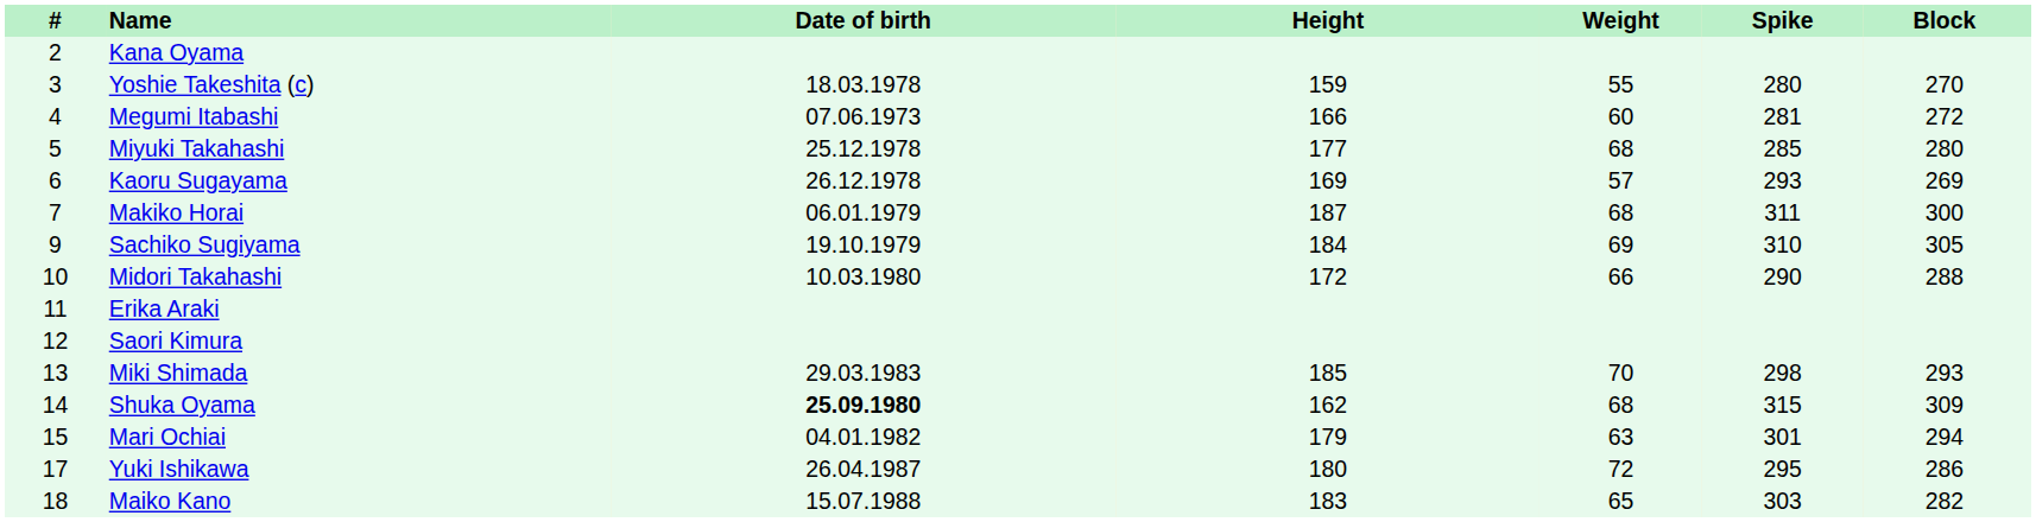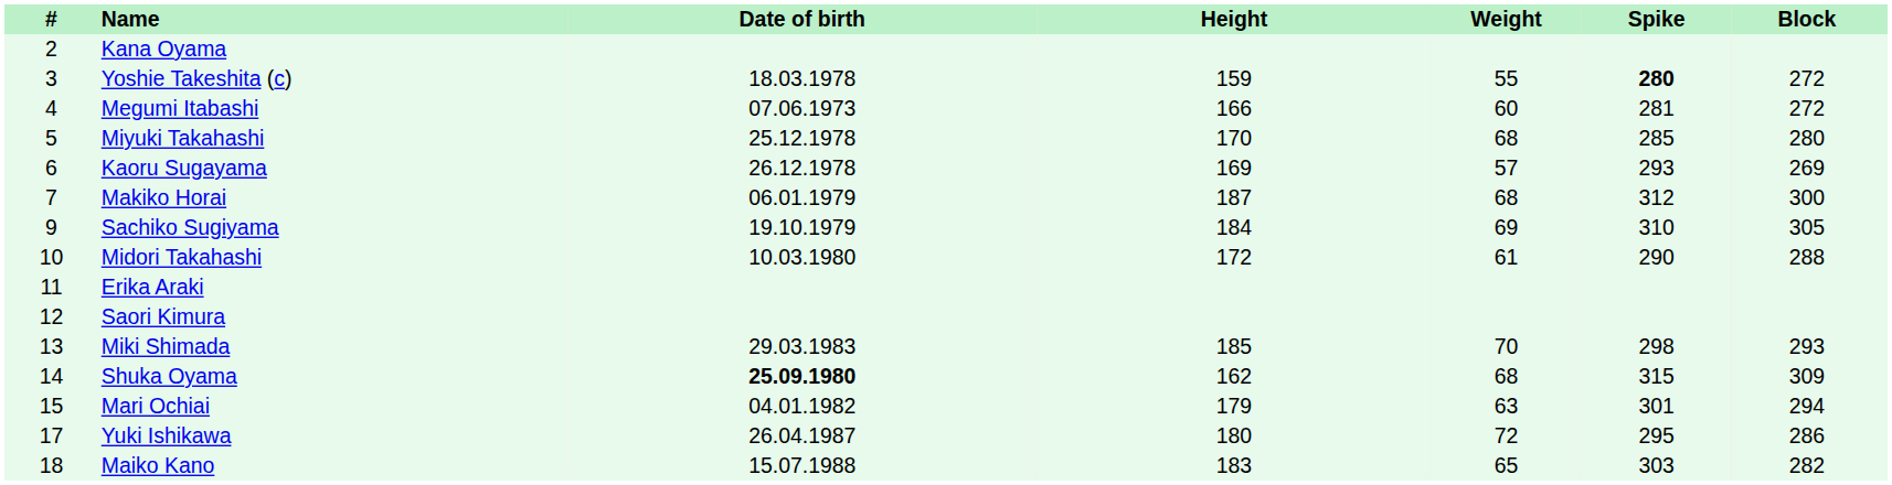 <table border=0 cellpadding=2 cellspacing=0  |- bgcolor=#FFECCE style="text-align:center; font-size:90%;" width=100%>
 <tr bgcolor=#BBF0C9>
 <th width=5%>#</th>
 <th width=25% align=left>Name</th>
 <th width=25%>Date of birth</th>
 <th width=21%>Height</th>
 <th width=8%>Weight</th>
 <th width=8%>Spike</th>
 <th width=8%>Block</th>
 <th></th>
 </tr>
 <tr bgcolor=#E7FAEC>
 <td>2</td>
 <td align=left><a href='#'>Kana Oyama</a></td>
 <td></td>
 <td></td>
 <td></td>
 <td></td>
 <td></td>
 <td></td>
 </tr>
 <tr bgcolor=#E7FAEC>
 <td>3</td>
 <td align=left><a href='#'>Yoshie Takeshita</a> (<a href='#'>c</a>)</td>
 <td>18.03.1978</td>
 <td>159</td>
 <td>55</td>
-<td>280</td>
-<td>270</td>
+<td><strong>280</strong></td>
+<td>272</td>
 <td></td>
 </tr>
 <tr bgcolor=#E7FAEC>
 <td>4</td>
 <td align=left><a href='#'>Megumi Itabashi</a></td>
 <td>07.06.1973</td>
 <td>166</td>
 <td>60</td>
 <td>281</td>
 <td>272</td>
 <td></td>
 </tr>
 <tr bgcolor=#E7FAEC>
 <td>5</td>
 <td align=left><a href='#'>Miyuki Takahashi</a></td>
 <td>25.12.1978</td>
-<td>177</td>
+<td>170</td>
 <td>68</td>
 <td>285</td>
 <td>280</td>
 <td></td>
 </tr>
 <tr bgcolor=#E7FAEC>
 <td>6</td>
 <td align=left><a href='#'>Kaoru Sugayama</a></td>
 <td>26.12.1978</td>
 <td>169</td>
 <td>57</td>
 <td>293</td>
 <td>269</td>
 <td></td>
 </tr>
 <tr bgcolor=#E7FAEC>
 <td>7</td>
 <td align=left><a href='#'>Makiko Horai</a></td>
 <td>06.01.1979</td>
 <td>187</td>
 <td>68</td>
-<td>311</td>
+<td>312</td>
 <td>300</td>
 <td></td>
 </tr>
 <tr bgcolor=#E7FAEC>
 <td>9</td>
 <td align=left><a href='#'>Sachiko Sugiyama</a></td>
 <td>19.10.1979</td>
 <td>184</td>
 <td>69</td>
 <td>310</td>
 <td>305</td>
 <td></td>
 </tr>
 <tr bgcolor=#E7FAEC>
 <td>10</td>
 <td align=left><a href='#'>Midori Takahashi</a></td>
 <td>10.03.1980</td>
 <td>172</td>
-<td>66</td>
+<td>61</td>
 <td>290</td>
 <td>288</td>
 <td></td>
 </tr>
 <tr bgcolor=#E7FAEC>
 <td>11</td>
 <td align=left><a href='#'>Erika Araki</a></td>
 <td></td>
 <td></td>
 <td></td>
 <td></td>
 <td></td>
 <td></td>
 </tr>
 <tr bgcolor=#E7FAEC>
 <td>12</td>
 <td align=left><a href='#'>Saori Kimura</a></td>
 <td></td>
 <td></td>
 <td></td>
 <td></td>
 <td></td>
 <td></td>
 </tr>
 <tr bgcolor=#E7FAEC>
 <td>13</td>
 <td align=left><a href='#'>Miki Shimada</a></td>
 <td>29.03.1983</td>
 <td>185</td>
 <td>70</td>
 <td>298</td>
 <td>293</td>
 <td></td>
 </tr>
 <tr bgcolor=#E7FAEC>
 <td>14</td>
 <td align=left><a href='#'>Shuka Oyama</a></td>
 <td><strong>25.09.1980</strong></td>
 <td>162</td>
 <td>68</td>
 <td>315</td>
 <td>309</td>
 <td></td>
 </tr>
 <tr bgcolor=#E7FAEC>
 <td>15</td>
 <td align=left><a href='#'>Mari Ochiai</a></td>
 <td>04.01.1982</td>
 <td>179</td>
 <td>63</td>
 <td>301</td>
 <td>294</td>
 <td></td>
 </tr>
 <tr bgcolor=#E7FAEC>
 <td>17</td>
 <td align=left><a href='#'>Yuki Ishikawa</a></td>
 <td>26.04.1987</td>
 <td>180</td>
 <td>72</td>
 <td>295</td>
 <td>286</td>
 <td></td>
 </tr>
 <tr bgcolor=#E7FAEC>
 <td>18</td>
 <td align=left><a href='#'>Maiko Kano</a></td>
 <td>15.07.1988</td>
 <td>183</td>
 <td>65</td>
 <td>303</td>
 <td>282</td>
 <td></td>
 </tr>
 </table>
